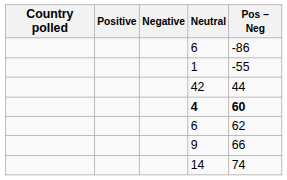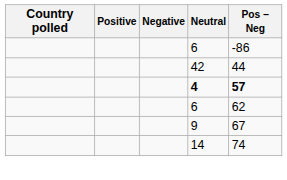 <table class="wikitable sortable floatright" style="width:360px; border:1px black; float:right; margin-left:1em;">
 <tr>
 <th>Country polled</th>
 <th><small> Positive</small></th>
 <th><small>Negative</small></th>
 <th><small>Neutral</small></th>
 <th><small>Pos − Neg</small></th>
 </tr>
 <tr>
 <td></td>
 <td></td>
 <td></td>
 <td>6</td>
 <td><span>-86</span></td>
 </tr>
 <tr>
 <td></td>
 <td></td>
 <td></td>
-<td>1</td>
-<td><span>-55</span></td>
-</tr>
-<tr>
-<td></td>
-<td></td>
-<td></td>
 <td>42</td>
 <td><span>44</span></td>
 </tr>
 <tr>
 <td><strong></strong></td>
 <td></td>
 <td></td>
 <td><strong>4</strong></td>
-<td><span><strong>60</strong></span></td>
+<td><span><strong>57</strong></span></td>
 </tr>
 <tr>
 <td></td>
 <td></td>
 <td></td>
 <td>6</td>
 <td><span>62</span></td>
 </tr>
 <tr>
 <td></td>
 <td></td>
 <td></td>
 <td>9</td>
-<td><span>66</span></td>
+<td><span>67</span></td>
 </tr>
 <tr>
 <td></td>
 <td></td>
 <td></td>
 <td>14</td>
 <td><span>74</span></td>
 </tr>
 <tr>
 </tr>
 </table>
